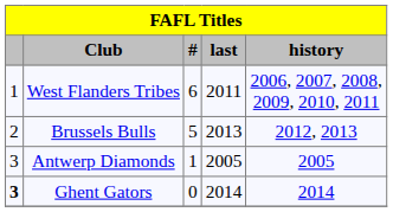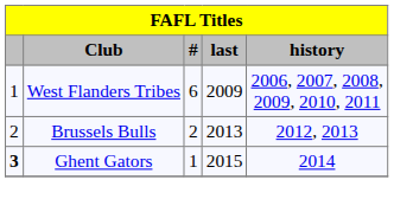 <table bgcolor="#f7f8ff" cellpadding="3" cellspacing="0" border="1" style="font-size: 95%; border: gray solid 1px; border-collapse: collapse; text-align: center;">
 <tr>
 <th style=background-color:yellow colspan=5><span>FAFL Titles</span></th>
 </tr>
 <tr bgcolor="#CCCCCC" style="background-color: silver;">
 <th></th>
 <th>Club</th>
 <th>#</th>
 <th>last</th>
 <th>history</th>
 </tr>
 <tr>
 <td>1</td>
 <td><a href='#'>West Flanders Tribes</a></td>
 <td>6</td>
-<td>2011</td>
+<td>2009</td>
 <td><a href='#'>2006</a>, <a href='#'>2007</a>, <a href='#'>2008</a>,<br> <a href='#'>2009</a>, <a href='#'>2010</a>, <a href='#'>2011</a></td>
 </tr>
 <tr>
 <td>2</td>
 <td><a href='#'>Brussels Bulls</a></td>
-<td>5</td>
+<td>2</td>
 <td>2013</td>
 <td><a href='#'>2012</a>, <a href='#'>2013</a></td>
 </tr>
 <tr>
-<td>3</td>
-<td><a href='#'>Antwerp Diamonds</a></td>
-<td>1</td>
-<td>2005</td>
-<td><a href='#'>2005</a></td>
-</tr>
-<tr>
 <td><strong>3</strong></td>
 <td><a href='#'>Ghent Gators</a></td>
-<td>0</td>
-<td>2014</td>
+<td>1</td>
+<td>2015</td>
 <td><a href='#'>2014</a></td>
 </tr>
 <tr>
 </tr>
 </table>
